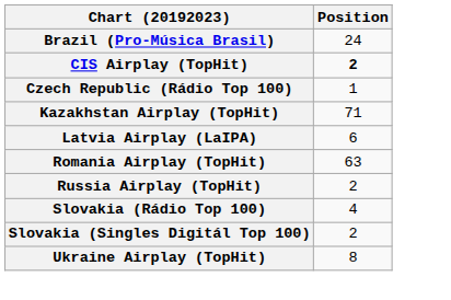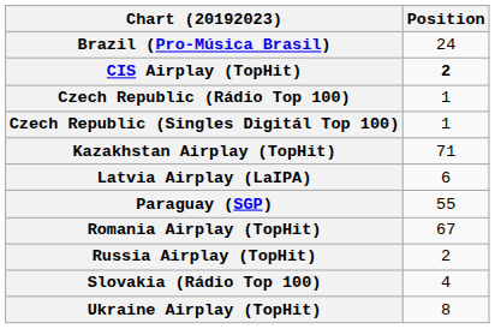 <table class="wikitable sortable plainrowheaders" style="text-align:center">
 <tr>
 <th scope="col">Chart (20192023)</th>
 <th scope="col">Position</th>
 </tr>
 <tr>
 <th scope="row">Brazil (<a href='#'>Pro-Música Brasil</a>)</th>
 <td>24</td>
 </tr>
 <tr>
 <th scope="row"><a href='#'>CIS</a> Airplay (TopHit)</th>
 <td><strong>2</strong></td>
 </tr>
 <tr>
 <th scope="row">Czech Republic (Rádio Top 100)</th>
 <td>1</td>
 </tr>
 <tr>
+<th scope="row">Czech Republic (Singles Digitál Top 100)</th>
+<td>1</td>
+</tr>
+<tr>
 <th scope="row">Kazakhstan Airplay (TopHit)</th>
 <td>71</td>
 </tr>
 <tr>
 <th scope="row">Latvia Airplay (LaIPA)</th>
 <td>6</td>
 </tr>
 <tr>
+<th scope="row">Paraguay (<a href='#'>SGP</a>)</th>
+<td>55</td>
+</tr>
+<tr>
 <th scope="row">Romania Airplay (TopHit)</th>
-<td>63</td>
+<td>67</td>
 </tr>
 <tr>
 <th scope="row">Russia Airplay (TopHit)</th>
 <td>2</td>
 </tr>
 <tr>
 <th scope="row">Slovakia (Rádio Top 100)</th>
 <td>4</td>
 </tr>
 <tr>
-<th scope="row">Slovakia (Singles Digitál Top 100)</th>
-<td>2</td>
-</tr>
-<tr>
 <th scope="row">Ukraine Airplay (TopHit)</th>
 <td>8</td>
 </tr>
 </table>
